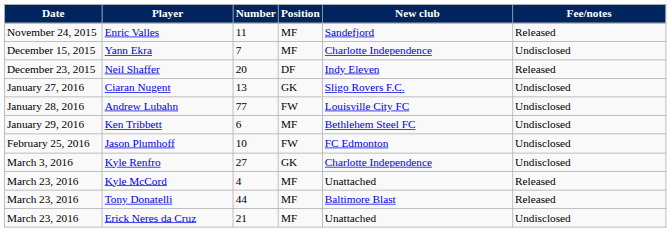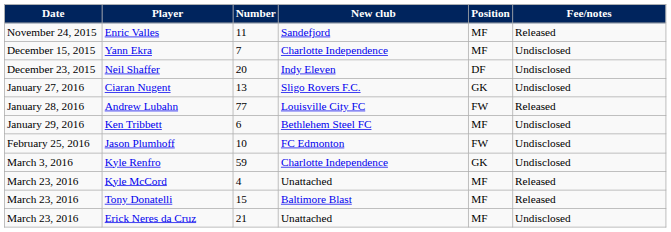 <table class="wikitable" style="text-align:left; font-size:95%;">
 <tr>
 <th style="color:white; background:#00245D; width:125px;">Date</th>
 <th style="color:white; background:#00245D; width:170px;">Player</th>
 <th style="color:white; background:#00245D; width:50px;">Number</th>
+<th style="color:white; background:#00245D; width:250px;">New club</th>
 <th style="color:white; background:#00245D; width:50px;">Position</th>
-<th style="color:white; background:#00245D; width:250px;">New club</th>
 <th style="color:white; background:#00245D; width:200px;">Fee/notes</th>
 </tr>
 <tr>
 <td>November 24, 2015</td>
 <td> <a href='#'>Enric Valles</a></td>
 <td>11</td>
+<td> <a href='#'>Sandefjord</a></td>
 <td>MF</td>
-<td> <a href='#'>Sandefjord</a></td>
 <td>Released</td>
 </tr>
 <tr>
 <td>December 15, 2015</td>
 <td> <a href='#'>Yann Ekra</a></td>
 <td>7</td>
+<td> <a href='#'>Charlotte Independence</a></td>
 <td>MF</td>
-<td> <a href='#'>Charlotte Independence</a></td>
 <td>Undisclosed</td>
 </tr>
 <tr>
 <td>December 23, 2015</td>
 <td> <a href='#'>Neil Shaffer</a></td>
 <td>20</td>
+<td> <a href='#'>Indy Eleven</a></td>
 <td>DF</td>
-<td> <a href='#'>Indy Eleven</a></td>
-<td>Released</td>
+<td>Undisclosed</td>
 </tr>
 <tr>
 <td>January 27, 2016</td>
 <td> <a href='#'>Ciaran Nugent</a></td>
 <td>13</td>
+<td> <a href='#'>Sligo Rovers F.C.</a></td>
 <td>GK</td>
-<td> <a href='#'>Sligo Rovers F.C.</a></td>
 <td>Undisclosed</td>
 </tr>
 <tr>
 <td>January 28, 2016</td>
 <td> <a href='#'>Andrew Lubahn</a></td>
 <td>77</td>
+<td> <a href='#'>Louisville City FC</a></td>
 <td>FW</td>
-<td> <a href='#'>Louisville City FC</a></td>
-<td>Undisclosed</td>
+<td>Released</td>
 </tr>
 <tr>
 <td>January 29, 2016</td>
 <td> <a href='#'>Ken Tribbett</a></td>
 <td>6</td>
+<td> <a href='#'>Bethlehem Steel FC</a></td>
 <td>MF</td>
-<td> <a href='#'>Bethlehem Steel FC</a></td>
 <td>Undisclosed</td>
 </tr>
 <tr>
 <td>February 25, 2016</td>
 <td> <a href='#'>Jason Plumhoff</a></td>
 <td>10</td>
+<td> <a href='#'>FC Edmonton</a></td>
 <td>FW</td>
-<td> <a href='#'>FC Edmonton</a></td>
 <td>Undisclosed</td>
 </tr>
 <tr>
 <td>March 3, 2016</td>
 <td> <a href='#'>Kyle Renfro</a></td>
-<td>27</td>
+<td>59</td>
+<td> <a href='#'>Charlotte Independence</a></td>
 <td>GK</td>
-<td> <a href='#'>Charlotte Independence</a></td>
 <td>Undisclosed</td>
 </tr>
 <tr>
 <td>March 23, 2016</td>
 <td> <a href='#'>Kyle McCord</a></td>
 <td>4</td>
+<td>Unattached</td>
 <td>MF</td>
-<td>Unattached</td>
 <td>Released</td>
 </tr>
 <tr>
 <td>March 23, 2016</td>
 <td> <a href='#'>Tony Donatelli</a></td>
-<td>44</td>
+<td>15</td>
+<td> <a href='#'>Baltimore Blast</a></td>
 <td>MF</td>
-<td> <a href='#'>Baltimore Blast</a></td>
 <td>Released</td>
 </tr>
 <tr>
 <td>March 23, 2016</td>
 <td> <a href='#'>Erick Neres da Cruz</a></td>
 <td>21</td>
+<td>Unattached</td>
 <td>MF</td>
-<td>Unattached</td>
 <td>Undisclosed</td>
 </tr>
 </table>
